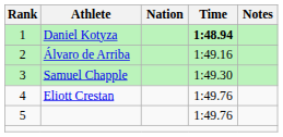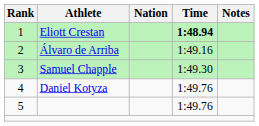 <table class="wikitable sortable" style="text-align:center;width: 55%;">
 <tr>
 <th scope="col" style="width: 10px;">Rank</th>
 <th scope="col">Athlete</th>
 <th scope="col">Nation</th>
 <th scope="col">Time</th>
 <th scope="col">Notes</th>
 </tr>
 <tr bgcolor=bbf3bb>
 <td>1</td>
-<td align=left><a href='#'>Daniel Kotyza</a></td>
+<td align=left><a href='#'>Eliott Crestan</a></td>
 <td align=left></td>
 <td><strong>1:48.94</strong></td>
 <td></td>
 </tr>
 <tr bgcolor=bbf3bb>
 <td>2</td>
 <td align=left><a href='#'>Álvaro de Arriba</a></td>
 <td align=left></td>
 <td>1:49.16</td>
 <td></td>
 </tr>
 <tr bgcolor=bbf3bb>
 <td>3</td>
 <td align=left><a href='#'>Samuel Chapple</a></td>
 <td align=left></td>
 <td>1:49.30</td>
 <td></td>
 </tr>
 <tr>
 <td>4</td>
-<td align=left><a href='#'>Eliott Crestan</a></td>
+<td align=left><a href='#'>Daniel Kotyza</a></td>
 <td align=left></td>
 <td>1:49.76 </td>
 <td></td>
 </tr>
 <tr>
 <td>5</td>
 <td align=left></td>
 <td align=left></td>
 <td>1:49.76 </td>
 <td></td>
 </tr>
 <tr class="sortbottom">
 <td colspan="5"></td>
 </tr>
 </table>
